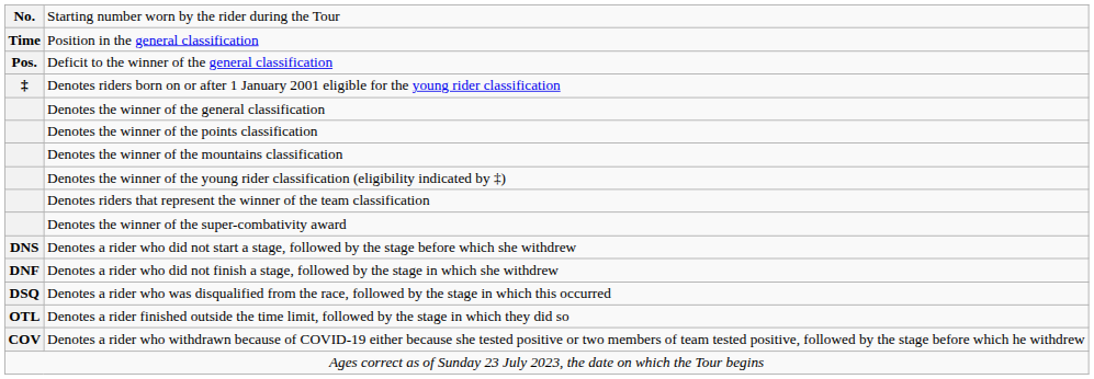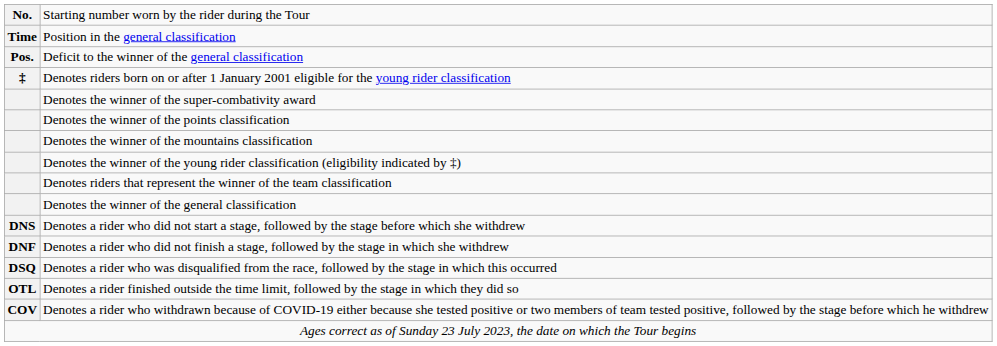 <table class="wikitable">
 <tr>
 <th scope="row" style="text-align:center;">No.</th>
 <td>Starting number worn by the rider during the Tour</td>
 </tr>
 <tr>
 <th scope="row" style="text-align:center;">Time</th>
 <td>Position in the <a href='#'>general classification</a></td>
 </tr>
 <tr>
 <th scope="row" style="text-align:center;">Pos.</th>
 <td>Deficit to the winner of the <a href='#'>general classification</a></td>
 </tr>
 <tr>
 <th scope="row" style="text-align:center;">‡</th>
 <td>Denotes riders born on or after 1 January 2001 eligible for the <a href='#'>young rider classification</a></td>
 </tr>
 <tr>
 <th scope="row" style="text-align:center;"></th>
-<td>Denotes the winner of the general classification</td>
+<td>Denotes the winner of the super-combativity award</td>
 </tr>
 <tr>
 <th scope="row" style="text-align:center;"></th>
 <td>Denotes the winner of the points classification</td>
 </tr>
 <tr>
 <th scope="row" style="text-align:center;"></th>
 <td>Denotes the winner of the mountains classification</td>
 </tr>
 <tr>
 <th scope="row" style="text-align:center;"></th>
 <td>Denotes the winner of the young rider classification (eligibility indicated by ‡)</td>
 </tr>
 <tr>
 <th scope="row" style="text-align:center;"></th>
 <td>Denotes riders that represent the winner of the team classification</td>
 </tr>
 <tr>
 <th scope="row" style="text-align:center;"></th>
-<td>Denotes the winner of the super-combativity award</td>
+<td>Denotes the winner of the general classification</td>
 </tr>
 <tr>
 <th scope="row" style="text-align:center;">DNS</th>
 <td>Denotes a rider who did not start a stage, followed by the stage before which she withdrew</td>
 </tr>
 <tr>
 <th scope="row" style="text-align:center;">DNF</th>
 <td>Denotes a rider who did not finish a stage, followed by the stage in which she withdrew</td>
 </tr>
 <tr>
 <th scope="row" style="text-align:center;">DSQ</th>
 <td>Denotes a rider who was disqualified from the race, followed by the stage in which this occurred</td>
 </tr>
 <tr>
 <th scope="row" style="text-align:center;">OTL</th>
 <td>Denotes a rider finished outside the time limit, followed by the stage in which they did so</td>
 </tr>
 <tr>
 <th scope="row" style="text-align:center;">COV</th>
 <td>Denotes a rider who withdrawn because of COVID-19 either because she tested positive or two members of team tested positive, followed by the stage before which he withdrew</td>
 </tr>
 <tr>
 <td style="text-align:center;" colspan="2"><em>Ages correct as of Sunday 23 July 2023, the date on which the Tour begins</em></td>
 </tr>
 </table>
